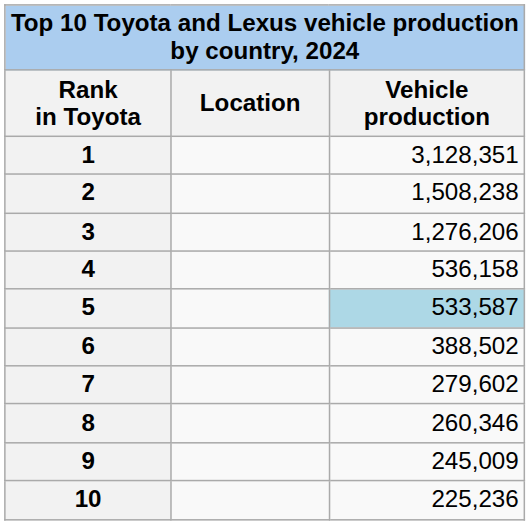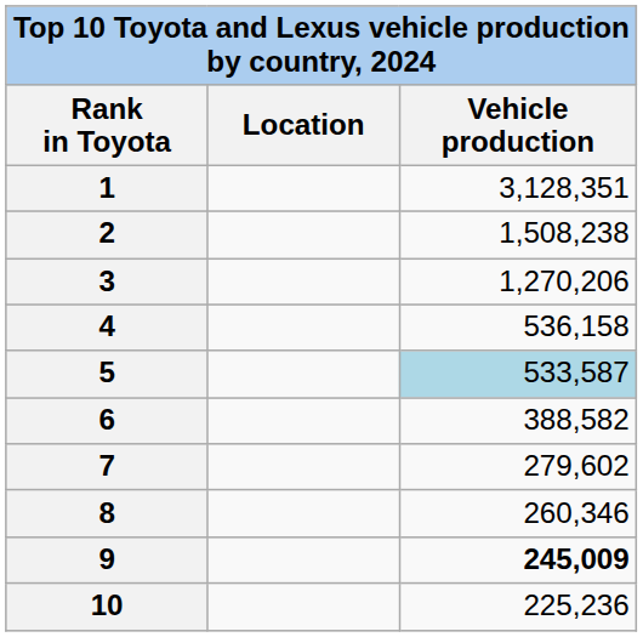 <table class="wikitable" style="float:right;">
 <tr>
 <th colspan="3" style="text-align:center; background:#abcdef;">Top 10 Toyota and Lexus vehicle production<br>by country, 2024</th>
 </tr>
 <tr>
 <th>Rank<br>in Toyota</th>
 <th>Location</th>
 <th>Vehicle<br>production</th>
 </tr>
 <tr>
 <th>1</th>
 <td></td>
 <td style="text-align:right;">3,128,351</td>
 </tr>
 <tr>
 <th>2</th>
 <td></td>
 <td style="text-align:right;">1,508,238</td>
 </tr>
 <tr>
 <th>3</th>
 <td></td>
-<td style="text-align:right;">1,276,206</td>
+<td style="text-align:right;">1,270,206</td>
 </tr>
 <tr>
 <th>4</th>
 <td></td>
 <td style="text-align:right;">536,158</td>
 </tr>
 <tr>
 <th>5</th>
 <td></td>
 <td style="background: lightblue; text-align:right;">533,587</td>
 </tr>
 <tr>
 <th>6</th>
 <td></td>
-<td style="text-align:right;">388,502</td>
+<td style="text-align:right;">388,582</td>
 </tr>
 <tr>
 <th>7</th>
 <td></td>
 <td style="text-align:right;">279,602</td>
 </tr>
 <tr>
 <th>8</th>
 <td></td>
 <td style="text-align:right;">260,346</td>
 </tr>
 <tr>
 <th>9</th>
 <td></td>
-<td style="text-align:right;">245,009</td>
+<td style="text-align:right;"><strong>245,009</strong></td>
 </tr>
 <tr>
 <th>10</th>
 <td></td>
 <td style="text-align:right;">225,236</td>
 </tr>
 </table>
